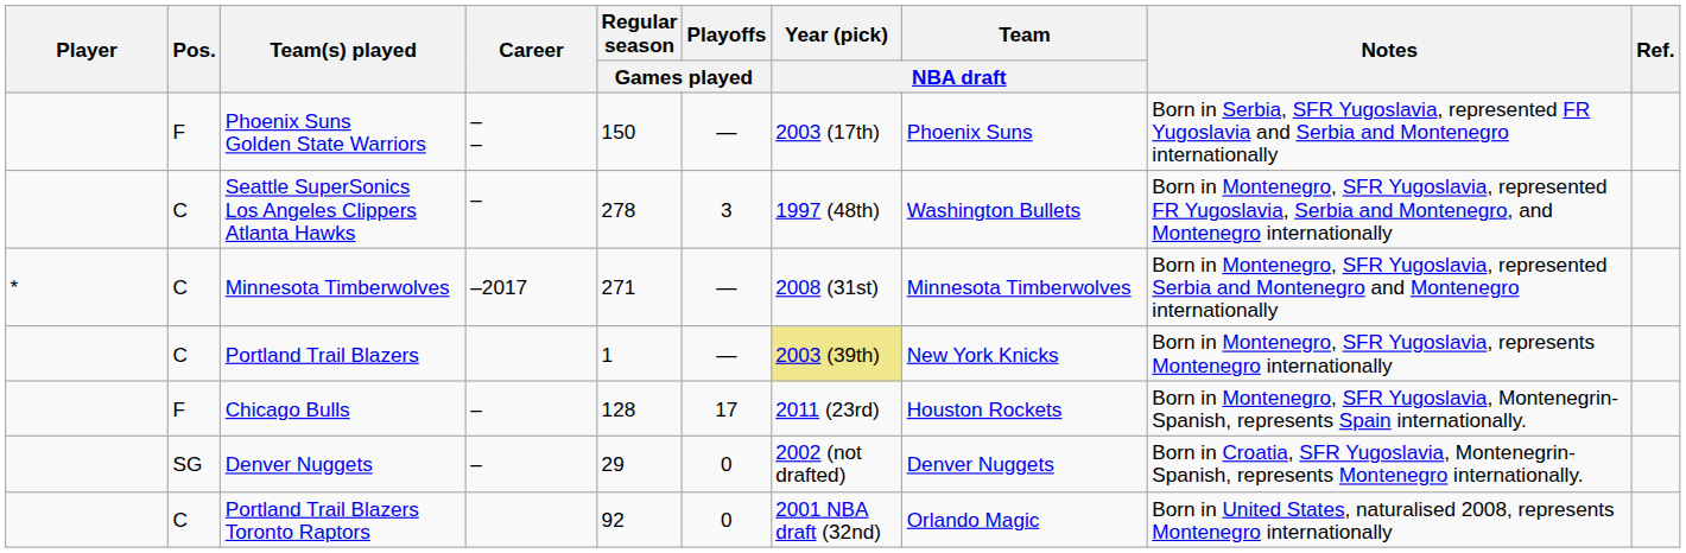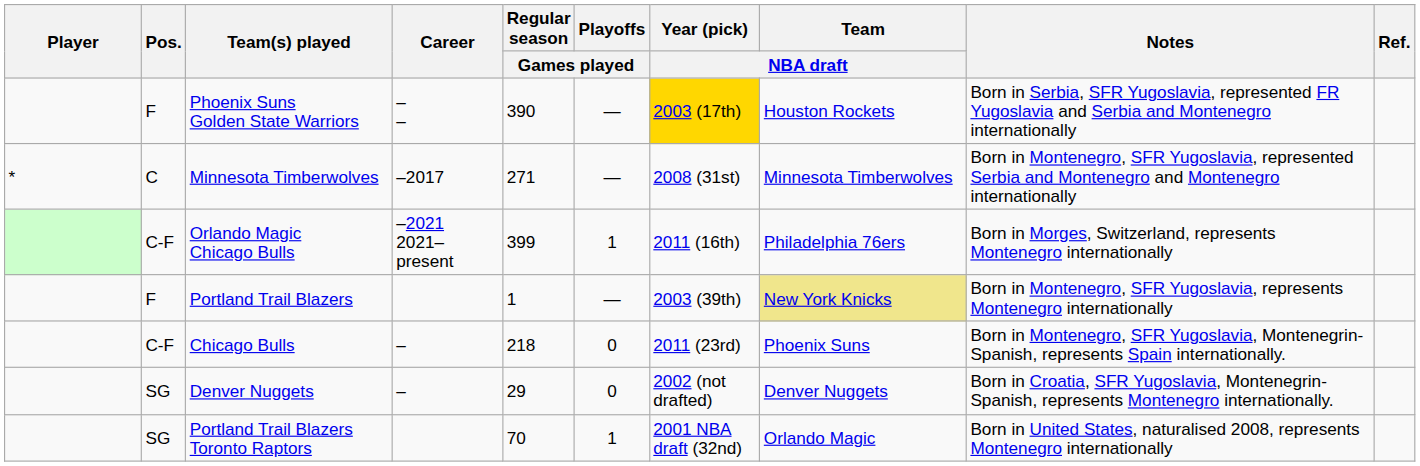 <table class="wikitable sortable" style="font-size:95%">
 <tr>
 <th rowspan=2 width="10%">Player</th>
 <th rowspan=2 width="1%">Pos.</th>
 <th rowspan=2 width="15%">Team(s) played</th>
 <th rowspan=2 width="8%">Career</th>
 <th width="5%">Regular season</th>
 <th width="5%">Playoffs</th>
 <th width="8%">Year (pick)</th>
 <th width="15%">Team</th>
 <th rowspan=2 width="30%" class="unsortable">Notes</th>
 <th rowspan=2 width="1%" class="unsortable">Ref.</th>
 </tr>
 <tr class="unsortable">
 <th colspan=2>Games played</th>
 <th colspan=2><a href='#'>NBA draft</a></th>
 </tr>
 <tr>
 <td></td>
 <td>F</td>
 <td><a href='#'>Phoenix Suns</a><br><a href='#'>Golden State Warriors</a></td>
 <td>–<br>–</td>
-<td>150</td>
+<td>390</td>
 <td align="center">—</td>
-<td><a href='#'>2003</a> (17th)</td>
-<td><a href='#'>Phoenix Suns</a></td>
+<td style="background: gold;"><a href='#'>2003</a> (17th)</td>
+<td><a href='#'>Houston Rockets</a></td>
 <td>Born in <a href='#'>Serbia</a>, <a href='#'>SFR Yugoslavia</a>, represented <a href='#'>FR Yugoslavia</a> and <a href='#'>Serbia and Montenegro</a> internationally</td>
-<td align="center"></td>
-</tr>
-<tr>
-<td></td>
-<td>C</td>
-<td><a href='#'>Seattle SuperSonics</a><br><a href='#'>Los Angeles Clippers</a><br><a href='#'>Atlanta Hawks</a></td>
-<td>–<br><br></td>
-<td>278</td>
-<td align="center">3</td>
-<td><a href='#'>1997</a> (48th)</td>
-<td><a href='#'>Washington Bullets</a></td>
-<td>Born in <a href='#'>Montenegro</a>, <a href='#'>SFR Yugoslavia</a>, represented <a href='#'>FR Yugoslavia</a>, <a href='#'>Serbia and Montenegro</a>, and <a href='#'>Montenegro</a> internationally</td>
 <td align="center"></td>
 </tr>
 <tr>
 <td>*</td>
 <td>C</td>
 <td><a href='#'>Minnesota Timberwolves</a></td>
 <td>–2017</td>
 <td>271</td>
 <td align="center">—</td>
 <td><a href='#'>2008</a> (31st)</td>
 <td><a href='#'>Minnesota Timberwolves</a></td>
 <td>Born in <a href='#'>Montenegro</a>, <a href='#'>SFR Yugoslavia</a>, represented <a href='#'>Serbia and Montenegro</a> and <a href='#'>Montenegro</a> internationally</td>
 <td align="center"></td>
 </tr>
 <tr>
+<td bgcolor="#CCFFCC"></td>
+<td>C-F</td>
+<td><a href='#'>Orlando Magic</a><br><a href='#'>Chicago Bulls</a></td>
+<td>–<a href='#'>2021</a><br>2021–present</td>
+<td>399</td>
+<td align="center">1</td>
+<td><a href='#'>2011</a> (16th)</td>
+<td><a href='#'>Philadelphia 76ers</a></td>
+<td>Born in <a href='#'>Morges</a>, Switzerland, represents <a href='#'>Montenegro</a> internationally</td>
+<td align="center"></td>
+</tr>
+<tr>
 <td></td>
-<td>C</td>
+<td>F</td>
 <td><a href='#'>Portland Trail Blazers</a></td>
 <td></td>
 <td>1</td>
 <td align="center">—</td>
-<td style="background: khaki;"><a href='#'>2003</a> (39th)</td>
-<td><a href='#'>New York Knicks</a></td>
+<td><a href='#'>2003</a> (39th)</td>
+<td style="background: khaki;"><a href='#'>New York Knicks</a></td>
 <td>Born in <a href='#'>Montenegro</a>, <a href='#'>SFR Yugoslavia</a>, represents <a href='#'>Montenegro</a> internationally</td>
 <td align="center"></td>
 </tr>
 <tr>
 <td></td>
-<td>F</td>
+<td>C-F</td>
 <td><a href='#'>Chicago Bulls</a></td>
 <td>–</td>
-<td>128</td>
-<td align="center">17</td>
+<td>218</td>
+<td align="center">0</td>
 <td><a href='#'>2011</a> (23rd)</td>
-<td><a href='#'>Houston Rockets</a></td>
+<td><a href='#'>Phoenix Suns</a></td>
 <td>Born in  <a href='#'>Montenegro</a>, <a href='#'>SFR Yugoslavia</a>, Montenegrin-Spanish, represents <a href='#'>Spain</a> internationally.</td>
 <td align="center"></td>
 </tr>
 <tr>
 <td></td>
 <td>SG</td>
 <td><a href='#'>Denver Nuggets</a></td>
 <td>–</td>
 <td>29</td>
 <td align="center">0</td>
 <td><a href='#'>2002</a> (not drafted)</td>
 <td><a href='#'>Denver Nuggets</a></td>
 <td>Born in  <a href='#'>Croatia</a>, <a href='#'>SFR Yugoslavia</a>, Montenegrin-Spanish, represents <a href='#'>Montenegro</a> internationally.</td>
 <td align="center"></td>
 </tr>
 <tr>
 <td></td>
-<td>C</td>
+<td>SG</td>
 <td><a href='#'>Portland Trail Blazers</a><br><a href='#'>Toronto Raptors</a></td>
 <td><br></td>
-<td>92</td>
-<td align="center">0</td>
+<td>70</td>
+<td align="center">1</td>
 <td><a href='#'>2001 NBA draft</a> (32nd)</td>
 <td><a href='#'>Orlando Magic</a></td>
 <td>Born in <a href='#'>United States</a>, naturalised 2008, represents <a href='#'>Montenegro</a> internationally</td>
 <td align="center"></td>
 </tr>
 </table>
